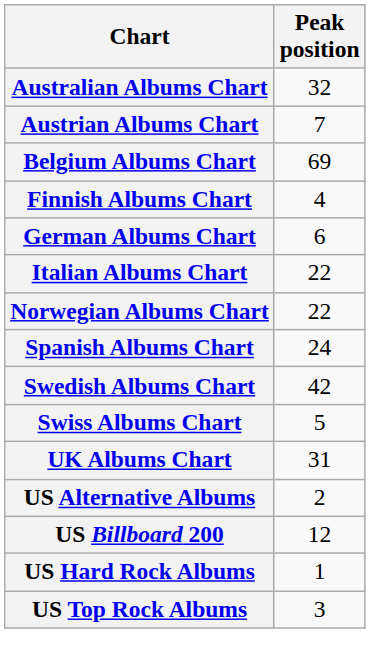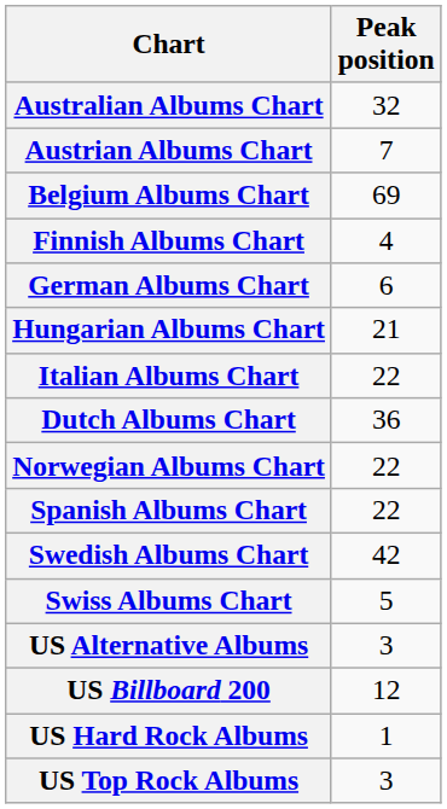 <table class="wikitable sortable plainrowheaders">
 <tr>
 <th scope="col">Chart</th>
 <th scope="col">Peak<br>position</th>
 </tr>
 <tr>
 <th scope="row"><a href='#'>Australian Albums Chart</a></th>
 <td align="center">32</td>
 </tr>
 <tr>
 <th scope="row"><a href='#'>Austrian Albums Chart</a></th>
 <td align="center">7</td>
 </tr>
 <tr>
 <th scope="row"><a href='#'>Belgium Albums Chart</a></th>
 <td align="center">69</td>
 </tr>
 <tr>
 <th scope="row"><a href='#'>Finnish Albums Chart</a></th>
 <td align="center">4</td>
 </tr>
 <tr>
 <th scope="row"><a href='#'>German Albums Chart</a></th>
 <td align="center">6</td>
 </tr>
 <tr>
+<th scope="row"><a href='#'>Hungarian Albums Chart</a></th>
+<td align="center">21</td>
+</tr>
+<tr>
 <th scope="row"><a href='#'>Italian Albums Chart</a></th>
 <td align="center">22</td>
+</tr>
+<tr>
+<th scope="row"><a href='#'>Dutch Albums Chart</a></th>
+<td align="center">36</td>
 </tr>
 <tr>
 <th scope="row"><a href='#'>Norwegian Albums Chart</a></th>
 <td align="center">22</td>
 </tr>
 <tr>
 <th scope="row"><a href='#'>Spanish Albums Chart</a></th>
-<td align="center">24</td>
+<td align="center">22</td>
 </tr>
 <tr>
 <th scope="row"><a href='#'>Swedish Albums Chart</a></th>
 <td align="center">42</td>
 </tr>
 <tr>
 <th scope="row"><a href='#'>Swiss Albums Chart</a></th>
 <td align="center">5</td>
 </tr>
 <tr>
-<th scope="row"><a href='#'>UK Albums Chart</a></th>
-<td align="center">31</td>
-</tr>
-<tr>
 <th scope="row">US <a href='#'>Alternative Albums</a></th>
-<td align="center">2</td>
+<td align="center">3</td>
 </tr>
 <tr>
 <th scope="row">US <a href='#'><em>Billboard</em> 200</a></th>
 <td align="center">12</td>
 </tr>
 <tr>
 <th scope="row">US <a href='#'>Hard Rock Albums</a></th>
 <td align="center">1</td>
 </tr>
 <tr>
 <th scope="row">US <a href='#'>Top Rock Albums</a></th>
 <td align="center">3</td>
 </tr>
 </table>
